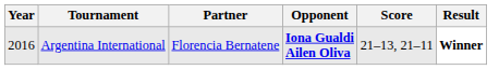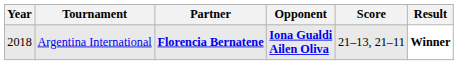 <table class="sortable wikitable" style="font-size: 90%;">
 <tr>
 <th>Year</th>
 <th>Tournament</th>
 <th>Partner</th>
 <th>Opponent</th>
 <th>Score</th>
 <th>Result</th>
 </tr>
 <tr style="background:#E9E9E9">
-<td align="center">2016</td>
+<td align="center">2018</td>
 <td align="left"><a href='#'>Argentina International</a></td>
-<td align="left"> <a href='#'>Florencia Bernatene</a></td>
+<td align="left"><strong> <a href='#'>Florencia Bernatene</a></strong></td>
 <td align="left"><strong> <a href='#'>Iona Gualdi</a> <br>  <a href='#'>Ailen Oliva</a></strong></td>
 <td align="left">21–13, 21–11</td>
 <td style="text-align:left; background:white"> <strong>Winner</strong></td>
 </tr>
 </table>
